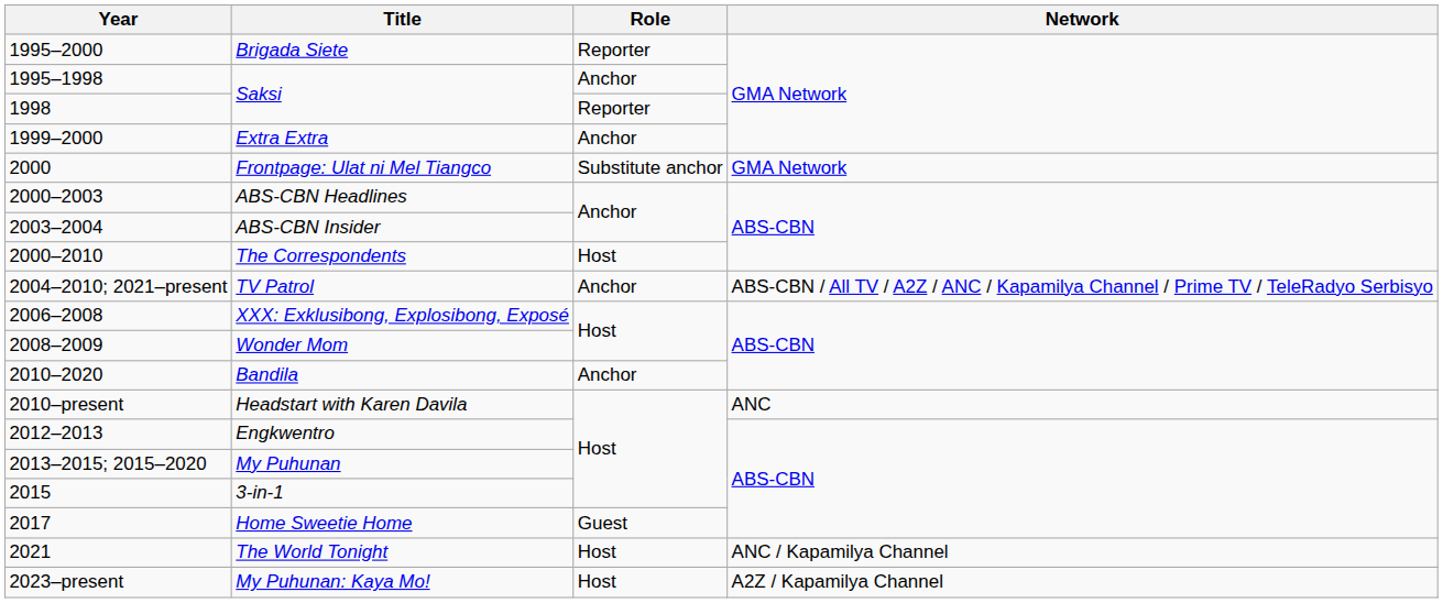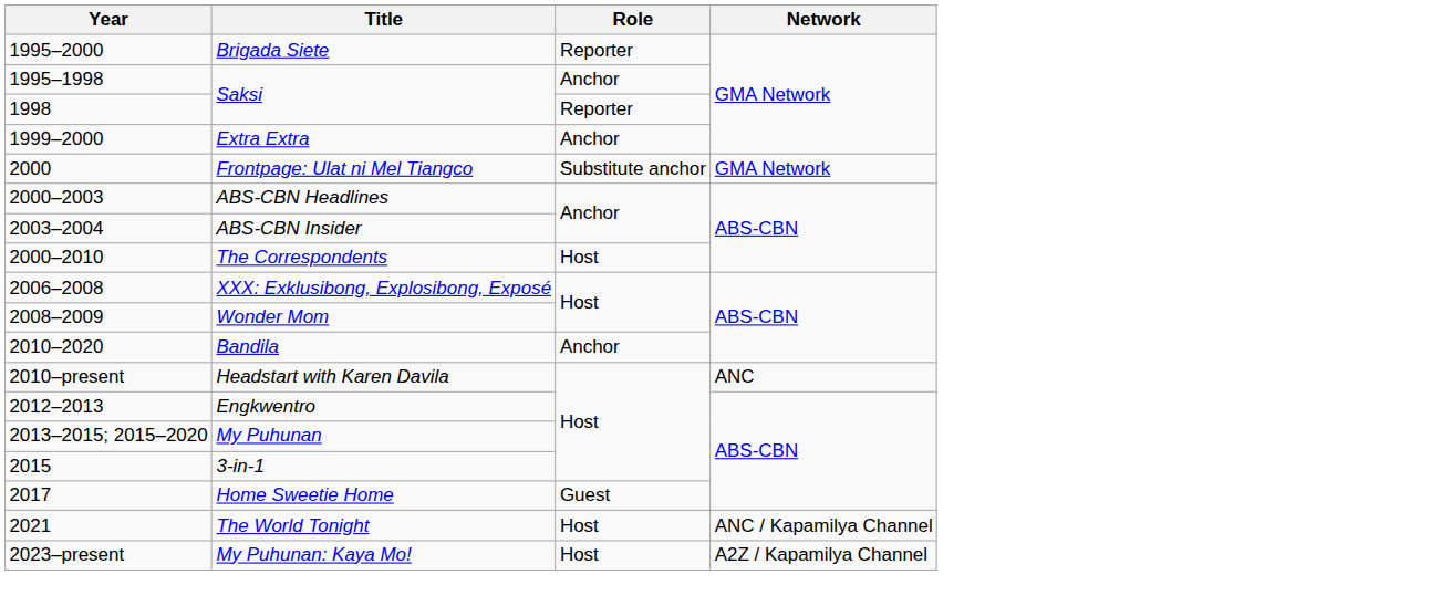 <table class="wikitable sortable">
 <tr>
 <th>Year</th>
 <th>Title</th>
 <th>Role</th>
 <th>Network</th>
 </tr>
 <tr>
 <td>1995–2000</td>
 <td><em><a href='#'>Brigada Siete</a></em></td>
 <td>Reporter</td>
 <td rowspan="4"><a href='#'>GMA Network</a></td>
 </tr>
 <tr>
 <td>1995–1998</td>
 <td rowspan="2"><em><a href='#'>Saksi</a></em></td>
 <td>Anchor</td>
 </tr>
 <tr>
 <td>1998</td>
 <td>Reporter</td>
 </tr>
 <tr>
 <td>1999–2000</td>
 <td><em><a href='#'>Extra Extra</a></em></td>
 <td>Anchor</td>
 </tr>
 <tr>
 <td>2000</td>
 <td><em><a href='#'>Frontpage: Ulat ni Mel Tiangco</a></em></td>
 <td>Substitute anchor</td>
 <td><a href='#'>GMA Network</a></td>
 </tr>
 <tr>
 <td>2000–2003</td>
 <td><em>ABS-CBN Headlines</em></td>
 <td rowspan="2">Anchor</td>
 <td rowspan="3"><a href='#'>ABS-CBN</a></td>
 </tr>
 <tr>
 <td>2003–2004</td>
 <td><em>ABS-CBN Insider</em></td>
 </tr>
 <tr>
 <td>2000–2010</td>
 <td><em><a href='#'>The Correspondents</a></em></td>
 <td>Host</td>
-</tr>
-<tr>
-<td>2004–2010; 2021–present</td>
-<td><em><a href='#'>TV Patrol</a></em></td>
-<td>Anchor</td>
-<td>ABS-CBN / <a href='#'>All TV</a> / <a href='#'>A2Z</a> / <a href='#'>ANC</a> / <a href='#'>Kapamilya Channel</a> / <a href='#'>Prime TV</a> / <a href='#'>TeleRadyo Serbisyo</a></td>
 </tr>
 <tr>
 <td>2006–2008</td>
 <td><em><a href='#'>XXX: Exklusibong, Explosibong, Exposé</a></em></td>
 <td rowspan="2">Host</td>
 <td rowspan="3"><a href='#'>ABS-CBN</a></td>
 </tr>
 <tr>
 <td>2008–2009</td>
 <td><em><a href='#'>Wonder Mom</a></em></td>
 </tr>
 <tr>
 <td>2010–2020</td>
 <td><em><a href='#'>Bandila</a></em></td>
 <td>Anchor</td>
 </tr>
 <tr>
 <td>2010–present</td>
 <td><em>Headstart with Karen Davila</em></td>
 <td rowspan="4">Host</td>
 <td>ANC</td>
 </tr>
 <tr>
 <td>2012–2013</td>
 <td><em>Engkwentro</em></td>
 <td rowspan="4"><a href='#'>ABS-CBN</a></td>
 </tr>
 <tr>
 <td>2013–2015; 2015–2020</td>
 <td><em><a href='#'>My Puhunan</a></em></td>
 </tr>
 <tr>
 <td>2015</td>
 <td><em>3-in-1</em></td>
 </tr>
 <tr>
 <td>2017</td>
 <td><em><a href='#'>Home Sweetie Home</a></em></td>
 <td>Guest</td>
 </tr>
 <tr>
 <td>2021</td>
 <td><em><a href='#'>The World Tonight</a></em></td>
 <td>Host</td>
 <td>ANC / Kapamilya Channel</td>
 </tr>
 <tr>
 <td>2023–present</td>
 <td><em><a href='#'>My Puhunan: Kaya Mo!</a></em></td>
 <td>Host</td>
 <td>A2Z / Kapamilya Channel</td>
 </tr>
 </table>
